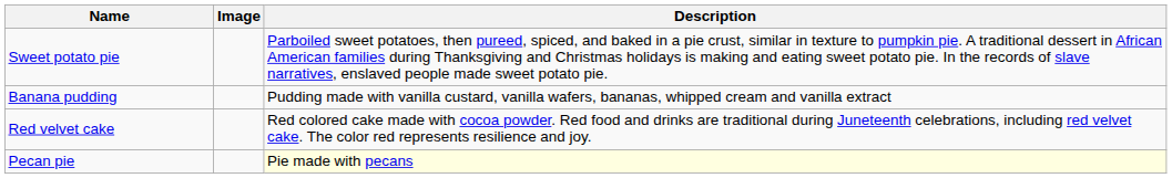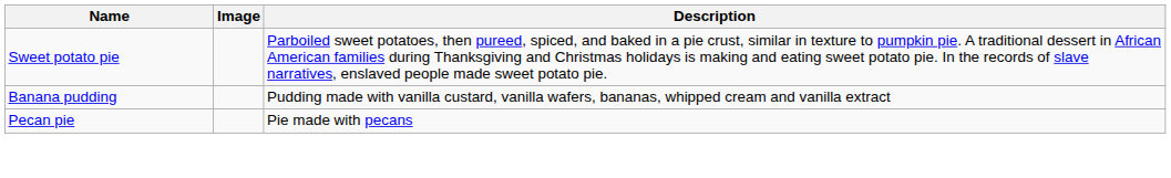 <table class="wikitable">
 <tr>
 <th style="width:18%;">Name</th>
 <th>Image</th>
 <th>Description</th>
 </tr>
 <tr>
 <td><a href='#'>Sweet potato pie</a></td>
 <td></td>
 <td><a href='#'>Parboiled</a> sweet potatoes, then <a href='#'>pureed</a>, spiced, and baked in a pie crust, similar in texture to <a href='#'>pumpkin pie</a>. A traditional dessert in <a href='#'>African American families</a> during Thanksgiving and Christmas holidays is making and eating sweet potato pie. In the records of <a href='#'>slave narratives</a>, enslaved people made sweet potato pie.</td>
 </tr>
 <tr>
 <td><a href='#'>Banana pudding</a></td>
 <td></td>
 <td>Pudding made with vanilla custard, vanilla wafers, bananas, whipped cream and vanilla extract</td>
 </tr>
 <tr>
-<td><a href='#'>Red velvet cake</a></td>
-<td></td>
-<td>Red colored cake made with <a href='#'>cocoa powder</a>. Red food and drinks are traditional during <a href='#'>Juneteenth</a> celebrations, including <a href='#'>red velvet cake</a>. The color red represents resilience and joy.</td>
-</tr>
-<tr>
 <td><a href='#'>Pecan pie</a></td>
 <td></td>
-<td style="background: lightyellow;">Pie made with <a href='#'>pecans</a></td>
+<td>Pie made with <a href='#'>pecans</a></td>
 </tr>
 </table>
